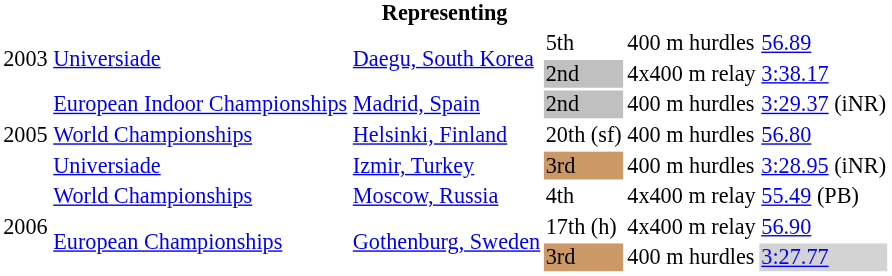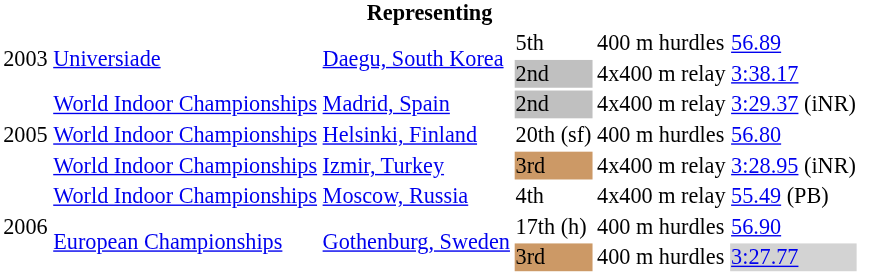 <table>
 <tr>
 <th colspan="6">Representing </th>
 </tr>
 <tr>
 <td rowspan=2>2003</td>
 <td rowspan=2><a href='#'>Universiade</a></td>
 <td rowspan=2><a href='#'>Daegu, South Korea</a></td>
 <td>5th</td>
 <td>400 m hurdles</td>
 <td><a href='#'>56.89</a></td>
 </tr>
 <tr>
 <td bgcolor="silver">2nd</td>
 <td>4x400 m relay</td>
 <td><a href='#'>3:38.17</a></td>
 </tr>
 <tr>
 <td rowspan=3>2005</td>
-<td><a href='#'>European Indoor Championships</a></td>
+<td><a href='#'>World Indoor Championships</a></td>
 <td><a href='#'>Madrid, Spain</a></td>
 <td bgcolor="silver">2nd</td>
-<td>400 m hurdles</td>
+<td>4x400 m relay</td>
 <td><a href='#'>3:29.37</a> (iNR)</td>
 </tr>
 <tr>
-<td><a href='#'>World Championships</a></td>
+<td><a href='#'>World Indoor Championships</a></td>
 <td><a href='#'>Helsinki, Finland</a></td>
 <td>20th (sf)</td>
 <td>400 m hurdles</td>
 <td><a href='#'>56.80</a></td>
 </tr>
 <tr>
-<td><a href='#'>Universiade</a></td>
+<td><a href='#'>World Indoor Championships</a></td>
 <td><a href='#'>Izmir, Turkey</a></td>
 <td bgcolor="cc9966">3rd</td>
-<td>400 m hurdles</td>
+<td>4x400 m relay</td>
 <td><a href='#'>3:28.95</a> (iNR)</td>
 </tr>
 <tr>
 <td rowspan=3>2006</td>
-<td><a href='#'>World Championships</a></td>
+<td><a href='#'>World Indoor Championships</a></td>
 <td><a href='#'>Moscow, Russia</a></td>
 <td>4th</td>
 <td>4x400 m relay</td>
 <td><a href='#'>55.49</a> (PB)</td>
 </tr>
 <tr>
 <td rowspan=2><a href='#'>European Championships</a></td>
 <td rowspan=2><a href='#'>Gothenburg, Sweden</a></td>
 <td>17th (h)</td>
-<td>4x400 m relay</td>
+<td>400 m hurdles</td>
 <td><a href='#'>56.90</a></td>
 </tr>
 <tr>
 <td bgcolor=cc9966>3rd</td>
 <td>400 m hurdles</td>
 <td style="background: lightgrey;"><a href='#'>3:27.77</a></td>
 </tr>
 </table>
